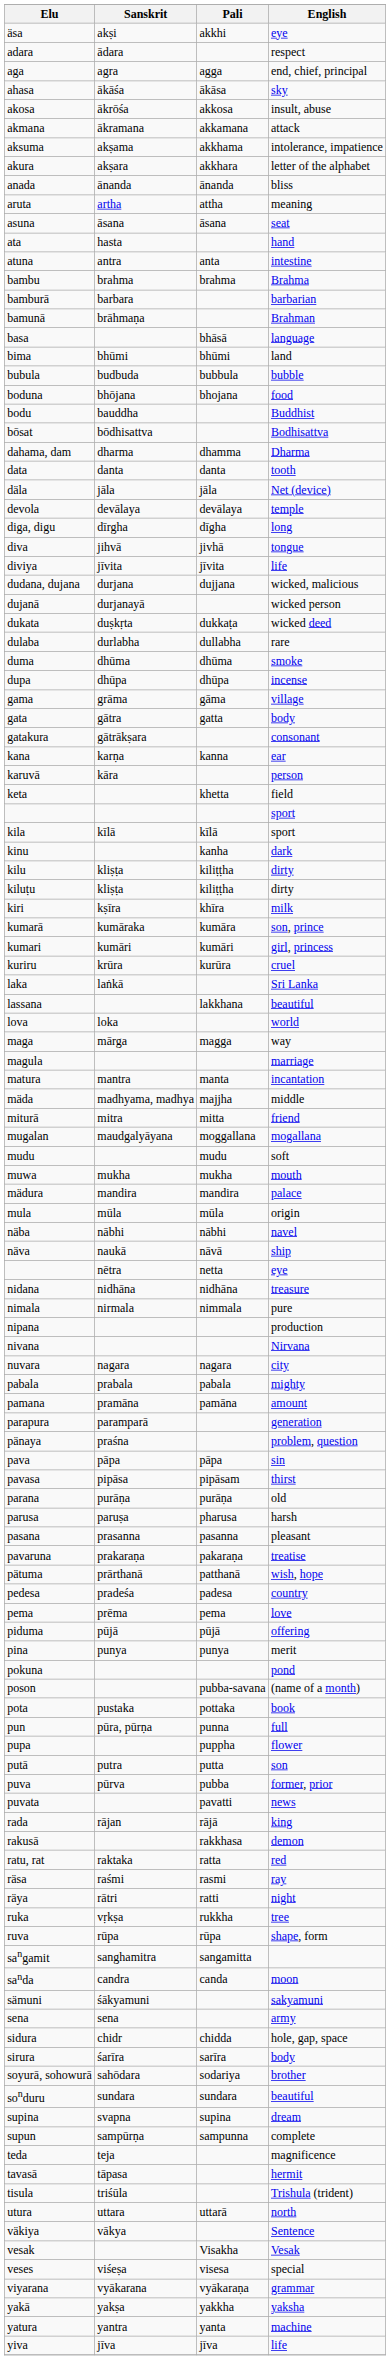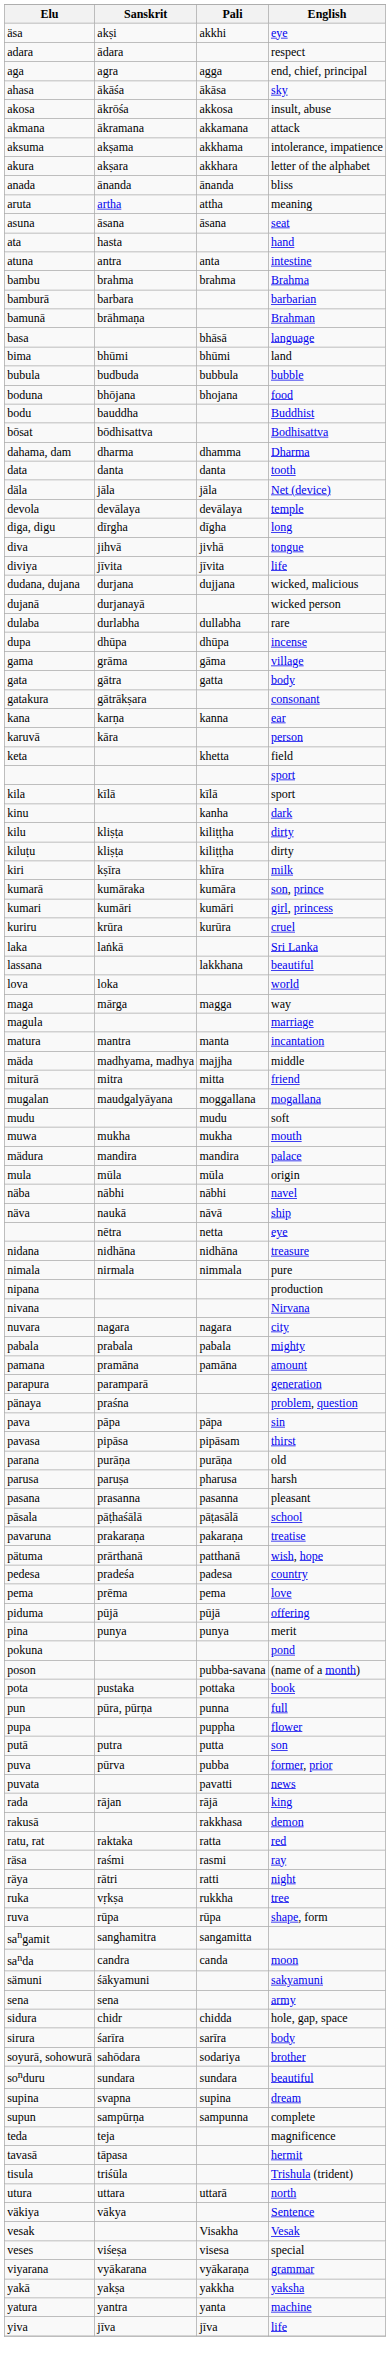 <table class="wikitable mw-collapsible collapsible autocollapse">
 <tr>
 </tr>
 <tr>
 <th>Elu</th>
 <th>Sanskrit</th>
 <th>Pali</th>
 <th>English</th>
 </tr>
 <tr |style="width:09em">
 <td>äsa</td>
 <td>akṣi</td>
 <td>akkhi</td>
 <td><a href='#'>eye</a></td>
 </tr>
 <tr>
 <td>adara</td>
 <td>ādara</td>
 <td></td>
 <td>respect</td>
 </tr>
 <tr>
 <td>aga</td>
 <td>agra</td>
 <td>agga</td>
 <td>end, chief, principal</td>
 </tr>
 <tr>
 <td>ahasa</td>
 <td>ākāśa</td>
 <td>ākāsa</td>
 <td><a href='#'>sky</a></td>
 </tr>
 <tr>
 <td>akosa</td>
 <td>ākrōśa</td>
 <td>akkosa</td>
 <td>insult, abuse</td>
 </tr>
 <tr>
 <td>akmana</td>
 <td>ākramana</td>
 <td>akkamana</td>
 <td>attack</td>
 </tr>
 <tr>
 <td>aksuma</td>
 <td>akṣama</td>
 <td>akkhama</td>
 <td>intolerance, impatience</td>
 </tr>
 <tr>
 <td>akura</td>
 <td>akṣara</td>
 <td>akkhara</td>
 <td>letter of the alphabet</td>
 </tr>
 <tr>
 <td>anada</td>
 <td>ānanda</td>
 <td>ānanda</td>
 <td>bliss</td>
 </tr>
 <tr>
 <td>aruta</td>
 <td><a href='#'>artha</a></td>
 <td>attha</td>
 <td>meaning</td>
 </tr>
 <tr>
 <td>asuna</td>
 <td>āsana</td>
 <td>āsana</td>
 <td><a href='#'>seat</a></td>
 </tr>
 <tr>
 <td>ata</td>
 <td>hasta</td>
 <td></td>
 <td><a href='#'>hand</a></td>
 </tr>
 <tr>
 <td>atuna</td>
 <td>antra</td>
 <td>anta</td>
 <td><a href='#'>intestine</a></td>
 </tr>
 <tr>
 <td>bambu</td>
 <td>brahma</td>
 <td>brahma</td>
 <td><a href='#'>Brahma</a></td>
 </tr>
 <tr>
 <td>bamburā</td>
 <td>barbara</td>
 <td></td>
 <td><a href='#'>barbarian</a></td>
 </tr>
 <tr>
 <td>bamunā</td>
 <td>brāhmaṇa</td>
 <td></td>
 <td><a href='#'>Brahman</a></td>
 </tr>
 <tr>
 <td>basa</td>
 <td></td>
 <td>bhāsā</td>
 <td><a href='#'>language</a></td>
 </tr>
 <tr>
 <td>bima</td>
 <td>bhūmi</td>
 <td>bhūmi</td>
 <td>land</td>
 </tr>
 <tr>
 <td>bubula</td>
 <td>budbuda</td>
 <td>bubbula</td>
 <td><a href='#'>bubble</a></td>
 </tr>
 <tr>
 <td>boduna</td>
 <td>bhōjana</td>
 <td>bhojana</td>
 <td><a href='#'>food</a></td>
 </tr>
 <tr>
 <td>bodu</td>
 <td>bauddha</td>
 <td></td>
 <td><a href='#'>Buddhist</a></td>
 </tr>
 <tr>
 <td>bōsat</td>
 <td>bōdhisattva</td>
 <td></td>
 <td><a href='#'>Bodhisattva</a></td>
 </tr>
 <tr>
 <td>dahama, dam</td>
 <td>dharma</td>
 <td>dhamma</td>
 <td><a href='#'>Dharma</a></td>
 </tr>
 <tr>
 <td>data</td>
 <td>danta</td>
 <td>danta</td>
 <td><a href='#'>tooth</a></td>
 </tr>
 <tr>
 <td>däla</td>
 <td>jāla</td>
 <td>jāla</td>
 <td><a href='#'>Net (device)</a></td>
 </tr>
 <tr>
 <td>devola</td>
 <td>devālaya</td>
 <td>devālaya</td>
 <td><a href='#'>temple</a></td>
 </tr>
 <tr>
 <td>diga, digu</td>
 <td>dīrgha</td>
 <td>dīgha</td>
 <td><a href='#'>long</a></td>
 </tr>
 <tr>
 <td>diva</td>
 <td>jihvā</td>
 <td>jivhā</td>
 <td><a href='#'>tongue</a></td>
 </tr>
 <tr>
 <td>diviya</td>
 <td>jīvita</td>
 <td>jīvita</td>
 <td><a href='#'>life</a></td>
 </tr>
 <tr>
 <td>dudana, dujana</td>
 <td>durjana</td>
 <td>dujjana</td>
 <td>wicked, malicious</td>
 </tr>
 <tr>
 <td>dujanā</td>
 <td>durjanayā</td>
 <td></td>
 <td>wicked person</td>
 </tr>
 <tr>
-<td>dukata</td>
-<td>duṣkṛta</td>
-<td>dukkaṭa</td>
-<td>wicked <a href='#'>deed</a></td>
-</tr>
-<tr>
 <td>dulaba</td>
 <td>durlabha</td>
 <td>dullabha</td>
 <td>rare</td>
-</tr>
-<tr>
-<td>duma</td>
-<td>dhūma</td>
-<td>dhūma</td>
-<td><a href='#'>smoke</a></td>
 </tr>
 <tr>
 <td>dupa</td>
 <td>dhūpa</td>
 <td>dhūpa</td>
 <td><a href='#'>incense</a></td>
 </tr>
 <tr>
 <td>gama</td>
 <td>grāma</td>
 <td>gāma</td>
 <td><a href='#'>village</a></td>
 </tr>
 <tr>
 <td>gata</td>
 <td>gātra</td>
 <td>gatta</td>
 <td><a href='#'>body</a></td>
 </tr>
 <tr>
 <td>gatakura</td>
 <td>gātrākṣara</td>
 <td></td>
 <td><a href='#'>consonant</a></td>
 </tr>
 <tr>
 <td>kana</td>
 <td>karṇa</td>
 <td>kanna</td>
 <td><a href='#'>ear</a></td>
 </tr>
 <tr>
 <td>karuvā</td>
 <td>kāra</td>
 <td></td>
 <td><a href='#'>person</a></td>
 </tr>
 <tr>
 <td>keta</td>
 <td></td>
 <td>khetta</td>
 <td>field</td>
 </tr>
 <tr>
 <td></td>
 <td></td>
 <td></td>
 <td><a href='#'>sport</a></td>
 </tr>
 <tr>
 <td>kila</td>
 <td>kīlā</td>
 <td>kīlā</td>
 <td>sport</td>
 </tr>
 <tr>
 <td>kinu</td>
 <td></td>
 <td>kanha</td>
 <td><a href='#'>dark</a></td>
 </tr>
 <tr>
 <td>kilu</td>
 <td>kliṣṭa</td>
 <td>kiliṭṭha</td>
 <td><a href='#'>dirty</a></td>
 </tr>
 <tr>
 <td>kiluṭu</td>
 <td>kliṣṭa</td>
 <td>kiliṭṭha</td>
 <td>dirty</td>
 </tr>
 <tr>
 <td>kiri</td>
 <td>kṣīra</td>
 <td>khīra</td>
 <td><a href='#'>milk</a></td>
 </tr>
 <tr>
 <td>kumarā</td>
 <td>kumāraka</td>
 <td>kumāra</td>
 <td><a href='#'>son</a>, <a href='#'>prince</a></td>
 </tr>
 <tr>
 <td>kumari</td>
 <td>kumāri</td>
 <td>kumāri</td>
 <td><a href='#'>girl</a>, <a href='#'>princess</a></td>
 </tr>
 <tr>
 <td>kuriru</td>
 <td>krūra</td>
 <td>kurūra</td>
 <td><a href='#'>cruel</a></td>
 </tr>
 <tr>
 <td>laka</td>
 <td>laṅkā</td>
 <td></td>
 <td><a href='#'>Sri Lanka</a></td>
 </tr>
 <tr>
 <td>lassana</td>
 <td></td>
 <td>lakkhana</td>
 <td><a href='#'>beautiful</a></td>
 </tr>
 <tr>
 <td>lova</td>
 <td>loka</td>
 <td></td>
 <td><a href='#'>world</a></td>
 </tr>
 <tr>
 <td>maga</td>
 <td>mārga</td>
 <td>magga</td>
 <td>way</td>
 </tr>
 <tr>
 <td>magula</td>
 <td></td>
 <td></td>
 <td><a href='#'>marriage</a></td>
 </tr>
 <tr>
 <td>matura</td>
 <td>mantra</td>
 <td>manta</td>
 <td><a href='#'>incantation</a></td>
 </tr>
 <tr>
 <td>mäda</td>
 <td>madhyama, madhya</td>
 <td>majjha</td>
 <td>middle</td>
 </tr>
 <tr>
 <td>miturā</td>
 <td>mitra</td>
 <td>mitta</td>
 <td><a href='#'>friend</a></td>
 </tr>
 <tr>
 <td>mugalan</td>
 <td>maudgalyāyana</td>
 <td>moggallana</td>
 <td><a href='#'>mogallana</a></td>
 </tr>
 <tr>
 <td>mudu</td>
 <td></td>
 <td>mudu</td>
 <td>soft</td>
 </tr>
 <tr>
 <td>muwa</td>
 <td>mukha</td>
 <td>mukha</td>
 <td><a href='#'>mouth</a></td>
 </tr>
 <tr>
 <td>mädura</td>
 <td>mandira</td>
 <td>mandira</td>
 <td><a href='#'>palace</a></td>
 </tr>
 <tr>
 <td>mula</td>
 <td>mūla</td>
 <td>mūla</td>
 <td>origin</td>
 </tr>
 <tr>
 <td>näba</td>
 <td>nābhi</td>
 <td>nābhi</td>
 <td><a href='#'>navel</a></td>
 </tr>
 <tr>
 <td>näva</td>
 <td>naukā</td>
 <td>nāvā</td>
 <td><a href='#'>ship</a></td>
 </tr>
 <tr>
 <td></td>
 <td>nētra</td>
 <td>netta</td>
 <td><a href='#'>eye</a></td>
 </tr>
 <tr>
 <td>nidana</td>
 <td>nidhāna</td>
 <td>nidhāna</td>
 <td><a href='#'>treasure</a></td>
 </tr>
 <tr>
 <td>nimala</td>
 <td>nirmala</td>
 <td>nimmala</td>
 <td>pure</td>
 </tr>
 <tr>
 <td>nipana</td>
 <td></td>
 <td></td>
 <td>production</td>
 </tr>
 <tr>
 <td>nivana</td>
 <td></td>
 <td></td>
 <td><a href='#'>Nirvana</a></td>
 </tr>
 <tr>
 <td>nuvara</td>
 <td>nagara</td>
 <td>nagara</td>
 <td><a href='#'>city</a></td>
 </tr>
 <tr>
 <td>pabala</td>
 <td>prabala</td>
 <td>pabala</td>
 <td><a href='#'>mighty</a></td>
 </tr>
 <tr>
 <td>pamana</td>
 <td>pramāna</td>
 <td>pamāna</td>
 <td><a href='#'>amount</a></td>
 </tr>
 <tr>
 <td>parapura</td>
 <td>paramparā</td>
 <td></td>
 <td><a href='#'>generation</a></td>
 </tr>
 <tr>
 <td>pänaya</td>
 <td>praśna</td>
 <td></td>
 <td><a href='#'>problem</a>, <a href='#'>question</a></td>
 </tr>
 <tr>
 <td>pava</td>
 <td>pāpa</td>
 <td>pāpa</td>
 <td><a href='#'>sin</a></td>
 </tr>
 <tr>
 <td>pavasa</td>
 <td>pipāsa</td>
 <td>pipāsam</td>
 <td><a href='#'>thirst</a></td>
 </tr>
 <tr>
 <td>parana</td>
 <td>purāṇa</td>
 <td>purāṇa</td>
 <td>old</td>
 </tr>
 <tr>
 <td>parusa</td>
 <td>paruṣa</td>
 <td>pharusa</td>
 <td>harsh</td>
 </tr>
 <tr>
 <td>pasana</td>
 <td>prasanna</td>
 <td>pasanna</td>
 <td>pleasant</td>
 </tr>
 <tr>
+<td>pāsala</td>
+<td>pāṭhaśālā</td>
+<td>pāṭasālā</td>
+<td><a href='#'>school</a></td>
+</tr>
+<tr>
 <td>pavaruna</td>
 <td>prakaraṇa</td>
 <td>pakaraṇa</td>
 <td><a href='#'>treatise</a></td>
 </tr>
 <tr>
 <td>pätuma</td>
 <td>prārthanā</td>
 <td>patthanā</td>
 <td><a href='#'>wish</a>, <a href='#'>hope</a></td>
 </tr>
 <tr>
 <td>pedesa</td>
 <td>pradeśa</td>
 <td>padesa</td>
 <td><a href='#'>country</a></td>
 </tr>
 <tr>
 <td>pema</td>
 <td>prēma</td>
 <td>pema</td>
 <td><a href='#'>love</a></td>
 </tr>
 <tr>
 <td>piduma</td>
 <td>pūjā</td>
 <td>pūjā</td>
 <td><a href='#'>offering</a></td>
 </tr>
 <tr>
 <td>pina</td>
 <td>punya</td>
 <td>punya</td>
 <td>merit</td>
 </tr>
 <tr>
 <td>pokuna</td>
 <td></td>
 <td></td>
 <td><a href='#'>pond</a></td>
 </tr>
 <tr>
 <td>poson</td>
 <td></td>
 <td>pubba-savana</td>
 <td>(name of a <a href='#'>month</a>)</td>
 </tr>
 <tr>
 <td>pota</td>
 <td>pustaka</td>
 <td>pottaka</td>
 <td><a href='#'>book</a></td>
 </tr>
 <tr>
 <td>pun</td>
 <td>pūra, pūrṇa</td>
 <td>punna</td>
 <td><a href='#'>full</a></td>
 </tr>
 <tr>
 <td>pupa</td>
 <td></td>
 <td>puppha</td>
 <td><a href='#'>flower</a></td>
 </tr>
 <tr>
 <td>putā</td>
 <td>putra</td>
 <td>putta</td>
 <td><a href='#'>son</a></td>
 </tr>
 <tr>
 <td>puva</td>
 <td>pūrva</td>
 <td>pubba</td>
 <td><a href='#'>former</a>, <a href='#'>prior</a></td>
 </tr>
 <tr>
 <td>puvata</td>
 <td></td>
 <td>pavatti</td>
 <td><a href='#'>news</a></td>
 </tr>
 <tr>
 <td>rada</td>
 <td>rājan</td>
 <td>rājā</td>
 <td><a href='#'>king</a></td>
 </tr>
 <tr>
 <td>rakusā</td>
 <td></td>
 <td>rakkhasa</td>
 <td><a href='#'>demon</a></td>
 </tr>
 <tr>
 <td>ratu, rat</td>
 <td>raktaka</td>
 <td>ratta</td>
 <td><a href='#'>red</a></td>
 </tr>
 <tr>
 <td>räsa</td>
 <td>raśmi</td>
 <td>rasmi</td>
 <td><a href='#'>ray</a></td>
 </tr>
 <tr>
 <td>räya</td>
 <td>rātri</td>
 <td>ratti</td>
 <td><a href='#'>night</a></td>
 </tr>
 <tr>
 <td>ruka</td>
 <td>vṛkṣa</td>
 <td>rukkha</td>
 <td><a href='#'>tree</a></td>
 </tr>
 <tr>
 <td>ruva</td>
 <td>rūpa</td>
 <td>rūpa</td>
 <td><a href='#'>shape</a>, form</td>
 </tr>
 <tr>
 <td>sa<sup>n</sup>gamit</td>
 <td>sanghamitra</td>
 <td>sangamitta</td>
 </tr>
 <tr>
 <td>sa<sup>n</sup>da</td>
 <td>candra</td>
 <td>canda</td>
 <td><a href='#'>moon</a></td>
 </tr>
 <tr>
 <td>sämuni</td>
 <td>śākyamuni</td>
 <td></td>
 <td><a href='#'>sakyamuni</a></td>
 </tr>
 <tr>
 <td>sena</td>
 <td>sena</td>
 <td></td>
 <td><a href='#'>army</a></td>
 </tr>
 <tr>
 <td>sidura</td>
 <td>chidr</td>
 <td>chidda</td>
 <td>hole, gap, space</td>
 </tr>
 <tr>
 <td>sirura</td>
 <td>śarīra</td>
 <td>sarīra</td>
 <td><a href='#'>body</a></td>
 </tr>
 <tr>
 <td>soyurā, sohowurā</td>
 <td>sahōdara</td>
 <td>sodariya</td>
 <td><a href='#'>brother</a></td>
 </tr>
 <tr>
 <td>so<sup>n</sup>duru</td>
 <td>sundara</td>
 <td>sundara</td>
 <td><a href='#'>beautiful</a></td>
 </tr>
 <tr>
 <td>supina</td>
 <td>svapna</td>
 <td>supina</td>
 <td><a href='#'>dream</a></td>
 </tr>
 <tr>
 <td>supun</td>
 <td>sampūrṇa</td>
 <td>sampunna</td>
 <td>complete</td>
 </tr>
 <tr>
 <td>teda</td>
 <td>teja</td>
 <td></td>
 <td>magnificence</td>
 </tr>
 <tr>
 <td>tavasā</td>
 <td>tāpasa</td>
 <td></td>
 <td><a href='#'>hermit</a></td>
 </tr>
 <tr>
 <td>tisula</td>
 <td>triśūla</td>
 <td></td>
 <td><a href='#'>Trishula</a> (trident)</td>
 </tr>
 <tr>
 <td>utura</td>
 <td>uttara</td>
 <td>uttarā</td>
 <td><a href='#'>north</a></td>
 </tr>
 <tr>
 <td>väkiya</td>
 <td>vākya</td>
 <td></td>
 <td><a href='#'>Sentence</a></td>
 </tr>
 <tr>
 <td>vesak</td>
 <td></td>
 <td>Visakha</td>
 <td><a href='#'>Vesak</a></td>
 </tr>
 <tr>
 <td>veses</td>
 <td>viśeṣa</td>
 <td>visesa</td>
 <td>special</td>
 </tr>
 <tr>
 <td>viyarana</td>
 <td>vyākarana</td>
 <td>vyākaraṇa</td>
 <td><a href='#'>grammar</a></td>
 </tr>
 <tr>
 <td>yakā</td>
 <td>yakṣa</td>
 <td>yakkha</td>
 <td><a href='#'>yaksha</a></td>
 </tr>
 <tr>
 <td>yatura</td>
 <td>yantra</td>
 <td>yanta</td>
 <td><a href='#'>machine</a></td>
 </tr>
 <tr>
 <td>yiva</td>
 <td>jīva</td>
 <td>jīva</td>
 <td><a href='#'>life</a></td>
 </tr>
 <tr>
 </tr>
 </table>
